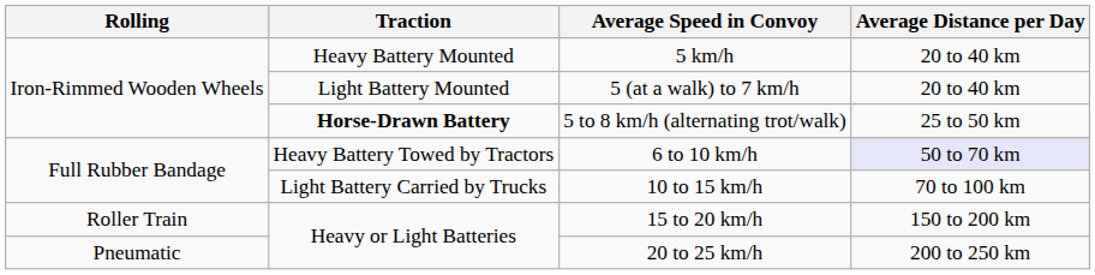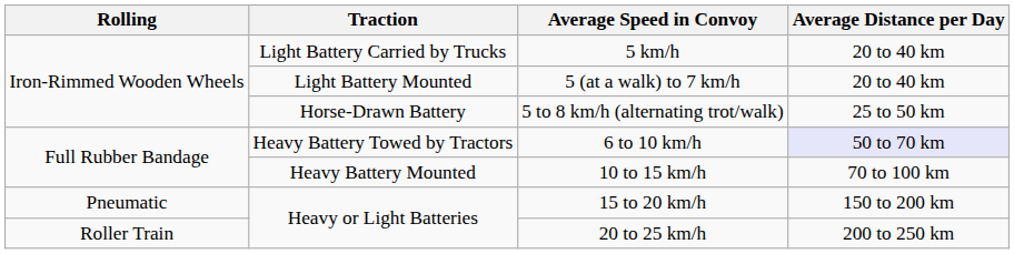 <table class="wikitable sortable centre" style="text-align:center;">
 <tr>
 <th>Rolling</th>
 <th>Traction</th>
 <th>Average Speed in Convoy</th>
 <th>Average Distance per Day</th>
 </tr>
 <tr>
 <td rowspan="3">Iron-Rimmed Wooden Wheels</td>
-<td>Heavy Battery Mounted</td>
+<td>Light Battery Carried by Trucks</td>
 <td>5 km/h</td>
 <td>20 to 40 km</td>
 </tr>
 <tr>
 <td>Light Battery Mounted</td>
 <td>5 (at a walk) to 7 km/h</td>
 <td>20 to 40 km</td>
 </tr>
 <tr>
-<td><strong>Horse-Drawn Battery</strong></td>
+<td>Horse-Drawn Battery</td>
 <td>5 to 8 km/h (alternating trot/walk)</td>
 <td>25 to 50 km</td>
 </tr>
 <tr>
 <td rowspan="2">Full Rubber Bandage</td>
 <td>Heavy Battery Towed by Tractors</td>
 <td>6 to 10 km/h</td>
 <td style="background: lavender;">50 to 70 km</td>
 </tr>
 <tr>
-<td>Light Battery Carried by Trucks</td>
+<td>Heavy Battery Mounted</td>
 <td>10 to 15 km/h</td>
 <td>70 to 100 km</td>
 </tr>
 <tr>
-<td>Roller Train</td>
+<td>Pneumatic</td>
 <td rowspan="2">Heavy or Light Batteries</td>
 <td>15 to 20 km/h</td>
 <td>150 to 200 km</td>
 </tr>
 <tr>
-<td>Pneumatic</td>
+<td>Roller Train</td>
 <td>20 to 25 km/h</td>
 <td>200 to 250 km</td>
 </tr>
 </table>
